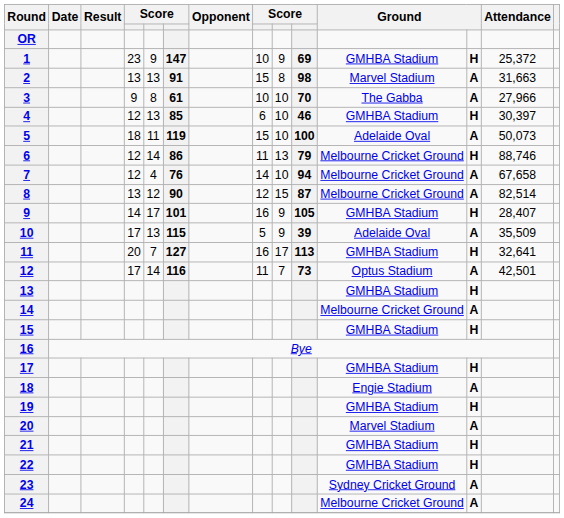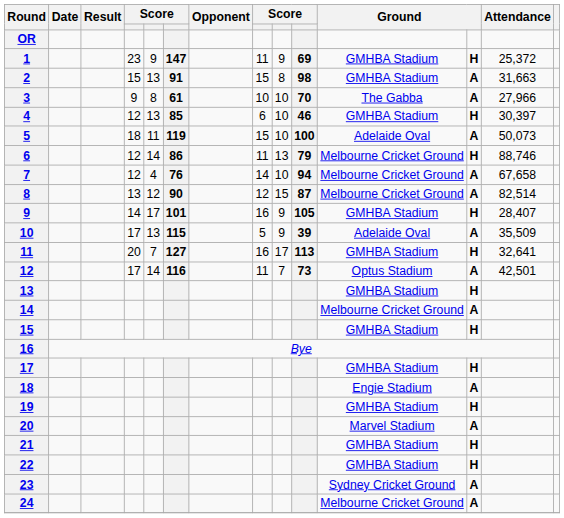 <table class="wikitable plainrowheaders sortable" style="font-size:90%; text-align:center;">
 <tr>
 <th scope="col" rowspan="2">Round</th>
 <th scope="col" rowspan="2">Date</th>
 <th scope="col" rowspan="2">Result</th>
 <th scope="col" colspan="3">Score</th>
 <th scope="col" rowspan="2">Opponent</th>
 <th scope="col" colspan="3">Score</th>
 <th scope="col" rowspan="2" colspan="2">Ground</th>
 <th scope="col" rowspan="2">Attendance</th>
 <th scope="col" rowspan="2"></th>
 </tr>
 <tr>
 <th scope="col"></th>
 <th scope="col"></th>
 <th scope="col"></th>
 <th scope="col"></th>
 <th scope="col"></th>
 <th scope="col"></th>
 </tr>
 <tr>
 <th scope="row" style="text-align:center;"><a href='#'>OR</a></th>
 <td></td>
 <td></td>
 <td></td>
 <td></td>
 <th></th>
 <td></td>
 <td></td>
 <td></td>
 <th></th>
 <td></td>
 <td></td>
 <td></td>
 <td></td>
 </tr>
 <tr>
 <th scope="row" style="text-align:center;"><a href='#'>1</a></th>
 <td></td>
 <td></td>
 <td>23</td>
 <td>9</td>
 <th>147</th>
 <td></td>
-<td>10</td>
+<td>11</td>
 <td>9</td>
 <th>69</th>
 <td><a href='#'>GMHBA Stadium</a></td>
 <td><strong>H</strong></td>
 <td>25,372</td>
 <td> </td>
 </tr>
 <tr>
 <th scope="row" style="text-align:center;"><a href='#'>2</a></th>
 <td></td>
 <td></td>
-<td>13</td>
+<td>15</td>
 <td>13</td>
 <th>91</th>
 <td></td>
 <td>15</td>
 <td>8</td>
 <th>98</th>
-<td><a href='#'>Marvel Stadium</a></td>
+<td><a href='#'>GMHBA Stadium</a></td>
 <td><strong>A</strong></td>
 <td>31,663</td>
 <td> </td>
 </tr>
 <tr>
 <th scope="row" style="text-align:center;"><a href='#'>3</a></th>
 <td></td>
 <td></td>
 <td>9</td>
 <td>8</td>
 <th>61</th>
 <td></td>
 <td>10</td>
 <td>10</td>
 <th>70</th>
 <td><a href='#'>The Gabba</a></td>
 <td><strong>A</strong></td>
 <td>27,966</td>
 <td> </td>
 </tr>
 <tr>
 <th scope="row" style="text-align:center;"><a href='#'>4</a></th>
 <td></td>
 <td></td>
 <td>12</td>
 <td>13</td>
 <th>85</th>
 <td></td>
 <td>6</td>
 <td>10</td>
 <th>46</th>
 <td><a href='#'>GMHBA Stadium</a></td>
 <td><strong>H</strong></td>
 <td>30,397</td>
 <td> </td>
 </tr>
 <tr>
 <th scope="row" style="text-align:center;"><a href='#'>5</a></th>
 <td></td>
 <td></td>
 <td>18</td>
 <td>11</td>
 <th>119</th>
 <td></td>
 <td>15</td>
 <td>10</td>
 <th>100</th>
 <td><a href='#'>Adelaide Oval</a></td>
 <td><strong>A</strong></td>
 <td>50,073</td>
 <td> </td>
 </tr>
 <tr>
 <th scope="row" style="text-align:center;"><a href='#'>6</a></th>
 <td></td>
 <td></td>
 <td>12</td>
 <td>14</td>
 <th>86</th>
 <td></td>
 <td>11</td>
 <td>13</td>
 <th>79</th>
 <td><a href='#'>Melbourne Cricket Ground</a></td>
 <td><strong>H</strong></td>
 <td>88,746</td>
 <td> </td>
 </tr>
 <tr>
 <th scope="row" style="text-align:center;"><a href='#'>7</a></th>
 <td></td>
 <td></td>
 <td>12</td>
 <td>4</td>
 <th>76</th>
 <td></td>
 <td>14</td>
 <td>10</td>
 <th>94</th>
 <td><a href='#'>Melbourne Cricket Ground</a></td>
 <td><strong>A</strong></td>
 <td>67,658</td>
 <td> </td>
 </tr>
 <tr>
 <th scope="row" style="text-align:center;"><a href='#'>8</a></th>
 <td></td>
 <td></td>
 <td>13</td>
 <td>12</td>
 <th>90</th>
 <td></td>
 <td>12</td>
 <td>15</td>
 <th>87</th>
 <td><a href='#'>Melbourne Cricket Ground</a></td>
 <td><strong>A</strong></td>
 <td>82,514</td>
 <td> </td>
 </tr>
 <tr>
 <th scope="row" style="text-align:center;"><a href='#'>9</a></th>
 <td></td>
 <td></td>
 <td>14</td>
 <td>17</td>
 <th>101</th>
 <td></td>
 <td>16</td>
 <td>9</td>
 <th>105</th>
 <td><a href='#'>GMHBA Stadium</a></td>
 <td><strong>H</strong></td>
 <td>28,407</td>
 <td> </td>
 </tr>
 <tr>
 <th scope="row" style="text-align:center;"><a href='#'>10</a></th>
 <td></td>
 <td></td>
 <td>17</td>
 <td>13</td>
 <th>115</th>
 <td></td>
 <td>5</td>
 <td>9</td>
 <th>39</th>
 <td><a href='#'>Adelaide Oval</a></td>
 <td><strong>A</strong></td>
 <td>35,509</td>
 <td> </td>
 </tr>
 <tr>
 <th scope="row" style="text-align:center;"><a href='#'>11</a></th>
 <td></td>
 <td></td>
 <td>20</td>
 <td>7</td>
 <th>127</th>
 <td></td>
 <td>16</td>
 <td>17</td>
 <th>113</th>
 <td><a href='#'>GMHBA Stadium</a></td>
 <td><strong>H</strong></td>
 <td>32,641</td>
 <td> </td>
 </tr>
 <tr>
 <th scope="row" style="text-align:center;"><a href='#'>12</a></th>
 <td></td>
 <td></td>
 <td>17</td>
 <td>14</td>
 <th>116</th>
 <td></td>
 <td>11</td>
 <td>7</td>
 <th>73</th>
 <td><a href='#'>Optus Stadium</a></td>
 <td><strong>A</strong></td>
 <td>42,501</td>
 <td> </td>
 </tr>
 <tr>
 <th scope="row" style="text-align:center;"><a href='#'>13</a></th>
 <td></td>
 <td></td>
 <td></td>
 <td></td>
 <th></th>
 <td></td>
 <td></td>
 <td></td>
 <th></th>
 <td><a href='#'>GMHBA Stadium</a></td>
 <td><strong>H</strong></td>
 <td></td>
 <td></td>
 </tr>
 <tr>
 <th scope="row" style="text-align:center;"><a href='#'>14</a></th>
 <td></td>
 <td></td>
 <td></td>
 <td></td>
 <th></th>
 <td></td>
 <td></td>
 <td></td>
 <th></th>
 <td><a href='#'>Melbourne Cricket Ground</a></td>
 <td><strong>A</strong></td>
 <td></td>
 <td></td>
 </tr>
 <tr>
 <th scope="row" style="text-align:center;"><a href='#'>15</a></th>
 <td></td>
 <td></td>
 <td></td>
 <td></td>
 <th></th>
 <td></td>
 <td></td>
 <td></td>
 <th></th>
 <td><a href='#'>GMHBA Stadium</a></td>
 <td><strong>H</strong></td>
 <td></td>
 <td></td>
 </tr>
 <tr>
 <th scope="row" style="text-align:center;"><a href='#'>16</a></th>
 <td colspan=12> <em><a href='#'>Bye</a></em></td>
 <td></td>
 </tr>
 <tr>
 <th scope="row" style="text-align:center;"><a href='#'>17</a></th>
 <td></td>
 <td></td>
 <td></td>
 <td></td>
 <th></th>
 <td></td>
 <td></td>
 <td></td>
 <th></th>
 <td><a href='#'>GMHBA Stadium</a></td>
 <td><strong>H</strong></td>
 <td></td>
 <td></td>
 </tr>
 <tr>
 <th scope="row" style="text-align:center;"><a href='#'>18</a></th>
 <td></td>
 <td></td>
 <td></td>
 <td></td>
 <th></th>
 <td></td>
 <td></td>
 <td></td>
 <th></th>
 <td><a href='#'>Engie Stadium</a></td>
 <td><strong>A</strong></td>
 <td></td>
 <td></td>
 </tr>
 <tr>
 <th scope="row" style="text-align:center;"><a href='#'>19</a></th>
 <td></td>
 <td></td>
 <td></td>
 <td></td>
 <th></th>
 <td></td>
 <td></td>
 <td></td>
 <th></th>
 <td><a href='#'>GMHBA Stadium</a></td>
 <td><strong>H</strong></td>
 <td></td>
 <td></td>
 </tr>
 <tr>
 <th scope="row" style="text-align:center;"><a href='#'>20</a></th>
 <td></td>
 <td></td>
 <td></td>
 <td></td>
 <th></th>
 <td></td>
 <td></td>
 <td></td>
 <th></th>
 <td><a href='#'>Marvel Stadium</a></td>
 <td><strong>A</strong></td>
 <td></td>
 <td></td>
 </tr>
 <tr>
 <th scope="row" style="text-align:center;"><a href='#'>21</a></th>
 <td></td>
 <td></td>
 <td></td>
 <td></td>
 <th></th>
 <td></td>
 <td></td>
 <td></td>
 <th></th>
 <td><a href='#'>GMHBA Stadium</a></td>
 <td><strong>H</strong></td>
 <td></td>
 <td></td>
 </tr>
 <tr>
 <th scope="row" style="text-align:center;"><a href='#'>22</a></th>
 <td></td>
 <td></td>
 <td></td>
 <td></td>
 <th></th>
 <td></td>
 <td></td>
 <td></td>
 <th></th>
 <td><a href='#'>GMHBA Stadium</a></td>
 <td><strong>H</strong></td>
 <td></td>
 <td></td>
 </tr>
 <tr>
 <th scope="row" style="text-align:center;"><a href='#'>23</a></th>
 <td></td>
 <td></td>
 <td></td>
 <td></td>
 <th></th>
 <td></td>
 <td></td>
 <td></td>
 <th></th>
 <td><a href='#'>Sydney Cricket Ground</a></td>
 <td><strong>A</strong></td>
 <td></td>
 <td></td>
 </tr>
 <tr>
 <th scope="row" style="text-align:center;"><a href='#'>24</a></th>
 <td></td>
 <td></td>
 <td></td>
 <td></td>
 <th></th>
 <td></td>
 <td></td>
 <td></td>
 <th></th>
 <td><a href='#'>Melbourne Cricket Ground</a></td>
 <td><strong>A</strong></td>
 <td></td>
 <td></td>
 </tr>
 <tr>
 </tr>
 </table>
